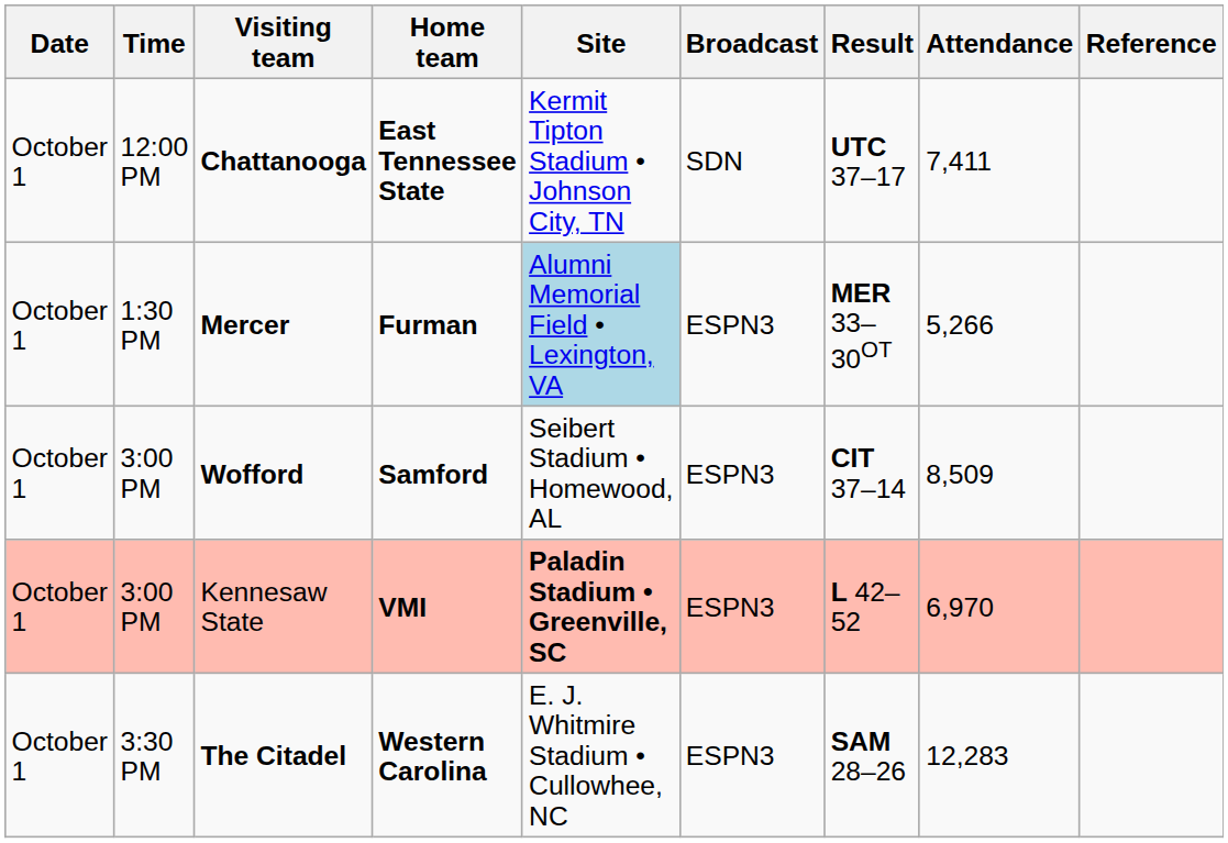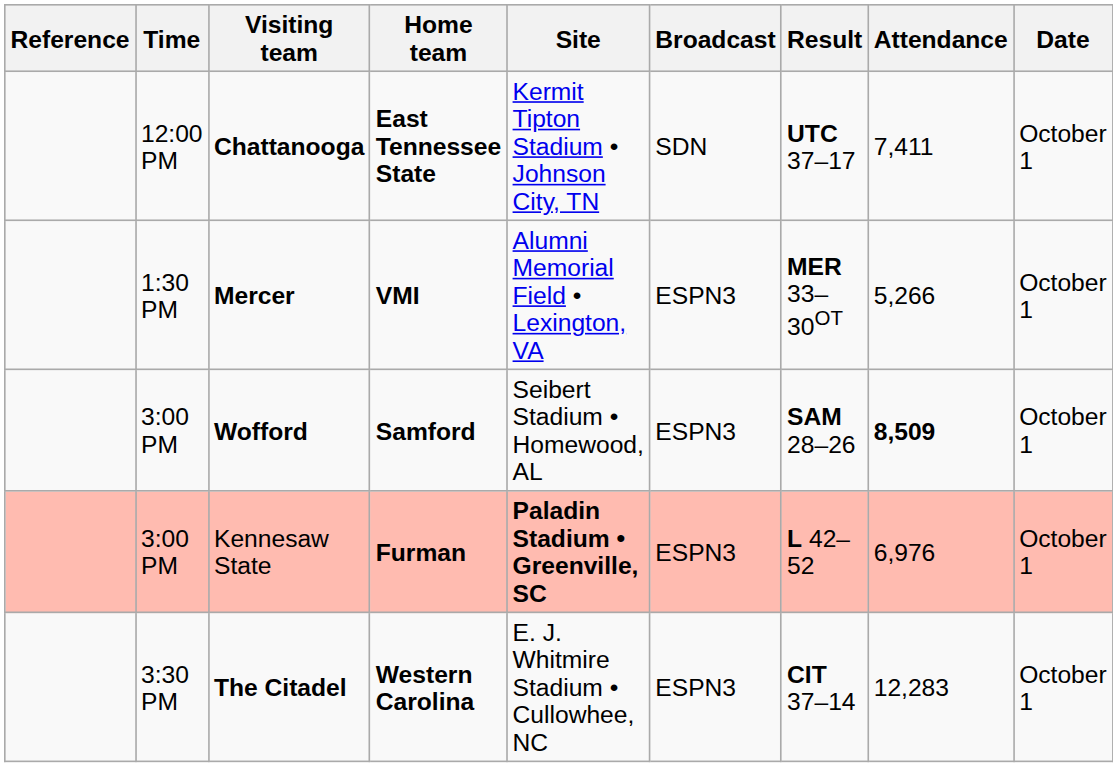 <table class="wikitable" style="font-size:95%;">
 <tr>
-<th>Date</th>
+<th class="unsortable">Reference</th>
 <th>Time</th>
 <th>Visiting team</th>
 <th>Home team</th>
 <th>Site</th>
 <th>Broadcast</th>
 <th>Result</th>
 <th>Attendance</th>
-<th class="unsortable">Reference</th>
+<th>Date</th>
 </tr>
 <tr>
-<td>October 1</td>
+<td></td>
 <td>12:00 PM</td>
 <td><strong>Chattanooga</strong></td>
 <td><strong>East Tennessee State</strong></td>
 <td><a href='#'>Kermit Tipton Stadium</a> • <a href='#'>Johnson City, TN</a></td>
 <td>SDN</td>
 <td><strong>UTC</strong> 37–17</td>
 <td>7,411</td>
-<td></td>
+<td>October 1</td>
 </tr>
 <tr>
-<td>October 1</td>
+<td></td>
 <td>1:30 PM</td>
 <td><strong>Mercer</strong></td>
-<td><strong>Furman</strong></td>
-<td style="background: lightblue;"><a href='#'>Alumni Memorial Field</a> • <a href='#'>Lexington, VA</a></td>
+<td><strong>VMI</strong></td>
+<td><a href='#'>Alumni Memorial Field</a> • <a href='#'>Lexington, VA</a></td>
 <td>ESPN3</td>
 <td><strong>MER</strong> 33–30<sup>OT</sup></td>
 <td>5,266</td>
-<td></td>
+<td>October 1</td>
 </tr>
 <tr>
-<td>October 1</td>
+<td></td>
 <td>3:00 PM</td>
 <td><strong>Wofford</strong></td>
 <td><strong>Samford</strong></td>
 <td>Seibert Stadium • Homewood, AL</td>
 <td>ESPN3</td>
-<td><strong>CIT</strong> 37–14</td>
-<td>8,509</td>
-<td></td>
+<td><strong>SAM</strong> 28–26</td>
+<td><strong>8,509</strong></td>
+<td>October 1</td>
 </tr>
 <tr bgcolor=ffbbb>
-<td>October 1</td>
+<td></td>
 <td>3:00 PM</td>
 <td>Kennesaw State</td>
-<td><strong>VMI</strong></td>
+<td><strong>Furman</strong></td>
 <td><strong>Paladin Stadium • Greenville, SC</strong></td>
 <td>ESPN3</td>
 <td><strong>L</strong> 42–52</td>
-<td>6,970</td>
-<td></td>
+<td>6,976</td>
+<td>October 1</td>
 </tr>
 <tr>
-<td>October 1</td>
+<td></td>
 <td>3:30 PM</td>
 <td><strong>The Citadel</strong></td>
 <td><strong>Western Carolina</strong></td>
 <td>E. J. Whitmire Stadium • Cullowhee, NC</td>
 <td>ESPN3</td>
-<td><strong>SAM</strong> 28–26</td>
+<td><strong>CIT</strong> 37–14</td>
 <td>12,283</td>
-<td></td>
+<td>October 1</td>
 </tr>
 </table>
